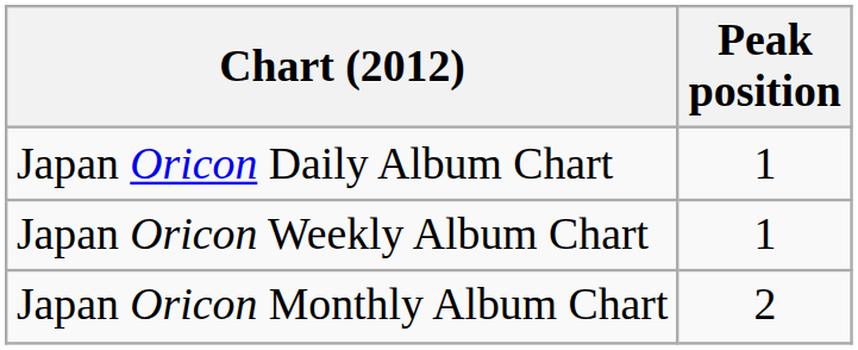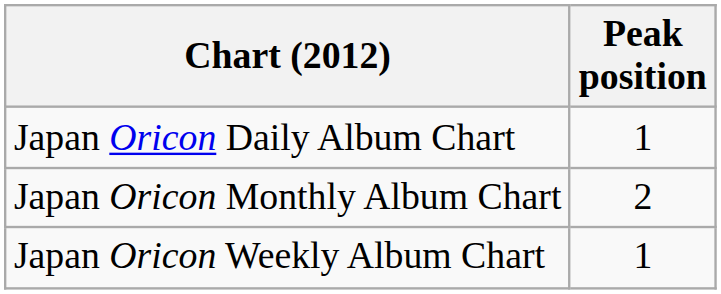 <table class="wikitable sortable">
 <tr>
 <th>Chart (2012)</th>
 <th>Peak<br>position</th>
 </tr>
 <tr>
 <td>Japan <em><a href='#'>Oricon</a></em> Daily Album Chart</td>
 <td align="center">1</td>
 </tr>
 <tr>
+<td>Japan <em>Oricon</em> Monthly Album Chart</td>
+<td align="center">2</td>
+</tr>
+<tr>
 <td>Japan <em>Oricon</em> Weekly Album Chart</td>
 <td align="center">1</td>
 </tr>
-<tr>
-<td>Japan <em>Oricon</em> Monthly Album Chart</td>
-<td align="center">2</td>
-</tr>
 </table>
